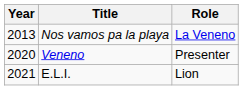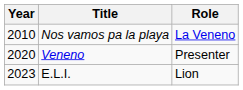 <table class="wikitable sortable">
 <tr>
 <th>Year</th>
 <th>Title</th>
 <th>Role</th>
 </tr>
 <tr>
-<td>2013</td>
+<td>2010</td>
 <td><em>Nos vamos pa la playa</em></td>
 <td><a href='#'>La Veneno</a></td>
 </tr>
 <tr>
 <td>2020</td>
 <td><em><a href='#'>Veneno</a></em></td>
 <td>Presenter</td>
 </tr>
 <tr>
-<td>2021</td>
+<td>2023</td>
 <td>E.L.I.</td>
 <td>Lion</td>
 </tr>
 </table>
